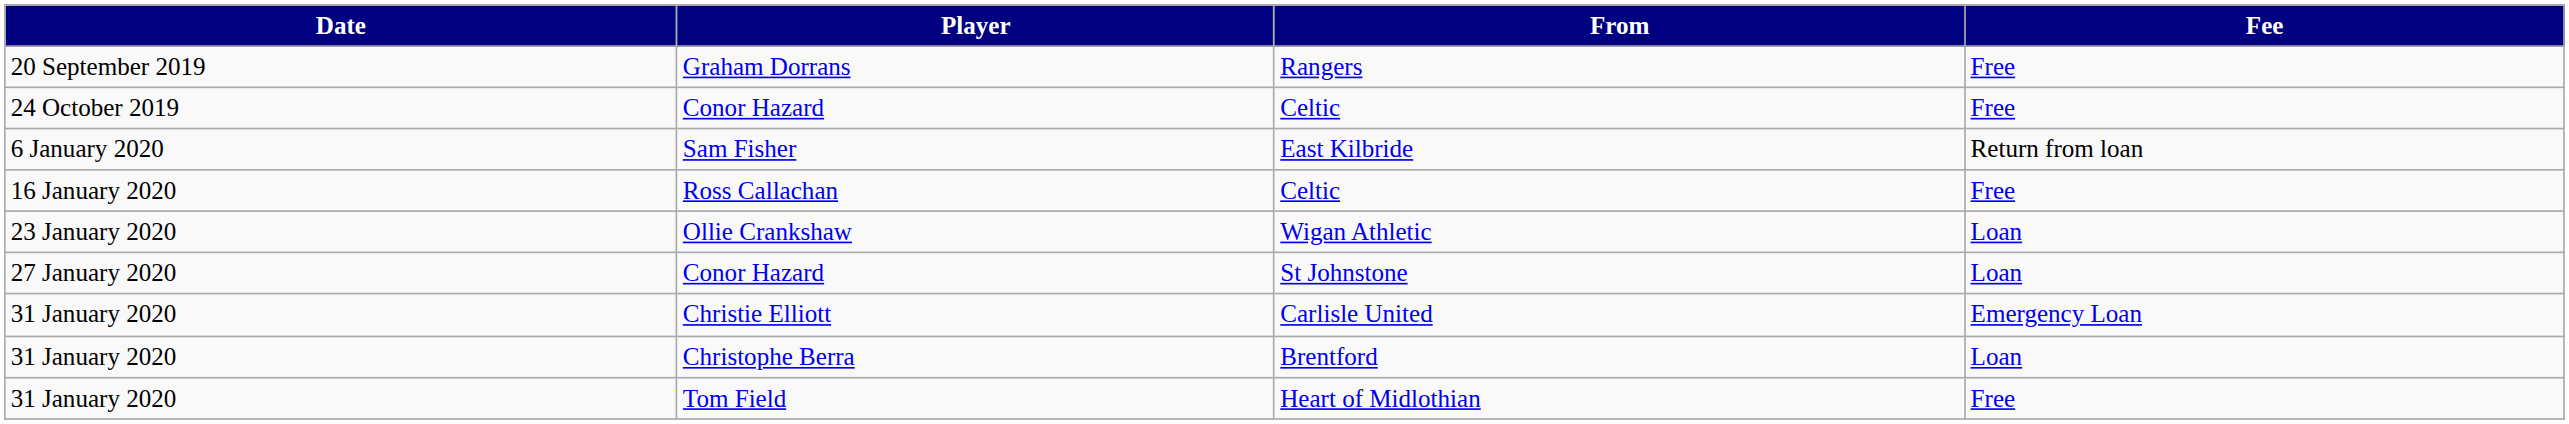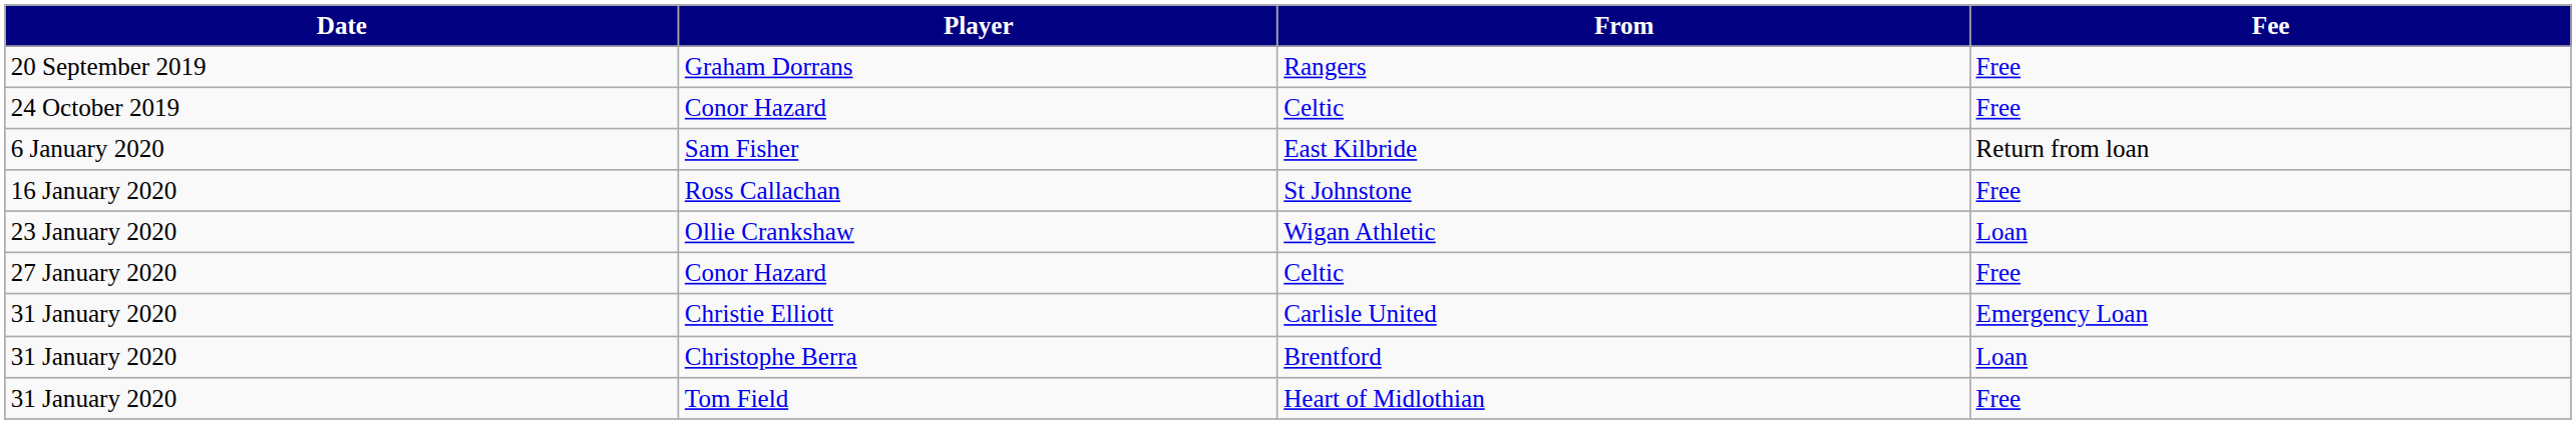 <table class="wikitable" style="text-align:left; font-size:95%;width:98%;">
 <tr>
 <th style="background:navy; color:white;">Date</th>
 <th style="background:navy; color:white;">Player</th>
 <th style="background:navy; color:white;">From</th>
 <th style="background:navy; color:white;">Fee</th>
 </tr>
 <tr>
 <td>20 September 2019</td>
 <td> <a href='#'>Graham Dorrans</a></td>
 <td> <a href='#'>Rangers</a></td>
 <td><a href='#'>Free</a></td>
 </tr>
 <tr>
 <td>24 October 2019</td>
 <td> <a href='#'>Conor Hazard</a></td>
 <td> <a href='#'>Celtic</a></td>
 <td><a href='#'>Free</a></td>
 </tr>
 <tr>
 <td>6 January 2020</td>
 <td> <a href='#'>Sam Fisher</a></td>
 <td> <a href='#'>East Kilbride</a></td>
 <td>Return from loan</td>
 </tr>
 <tr>
 <td>16 January 2020</td>
 <td> <a href='#'>Ross Callachan</a></td>
-<td> <a href='#'>Celtic</a></td>
+<td> <a href='#'>St Johnstone</a></td>
 <td><a href='#'>Free</a></td>
 </tr>
 <tr>
 <td>23 January 2020</td>
 <td> <a href='#'>Ollie Crankshaw</a></td>
 <td> <a href='#'>Wigan Athletic</a></td>
 <td><a href='#'>Loan</a></td>
 </tr>
 <tr>
 <td>27 January 2020</td>
 <td> <a href='#'>Conor Hazard</a></td>
-<td> <a href='#'>St Johnstone</a></td>
-<td><a href='#'>Loan</a></td>
+<td> <a href='#'>Celtic</a></td>
+<td><a href='#'>Free</a></td>
 </tr>
 <tr>
 <td>31 January 2020</td>
 <td> <a href='#'>Christie Elliott</a></td>
 <td> <a href='#'>Carlisle United</a></td>
 <td><a href='#'>Emergency Loan</a></td>
 </tr>
 <tr>
 <td>31 January 2020</td>
 <td> <a href='#'>Christophe Berra</a></td>
 <td> <a href='#'>Brentford</a></td>
 <td><a href='#'>Loan</a></td>
 </tr>
 <tr>
 <td>31 January 2020</td>
 <td> <a href='#'>Tom Field</a></td>
 <td> <a href='#'>Heart of Midlothian</a></td>
 <td><a href='#'>Free</a></td>
 </tr>
 </table>
